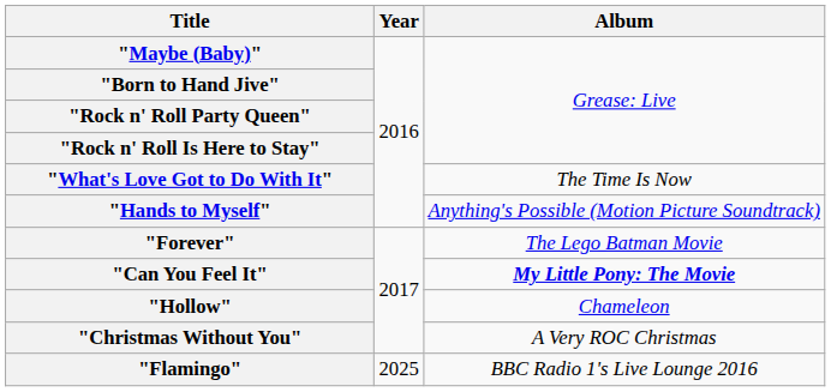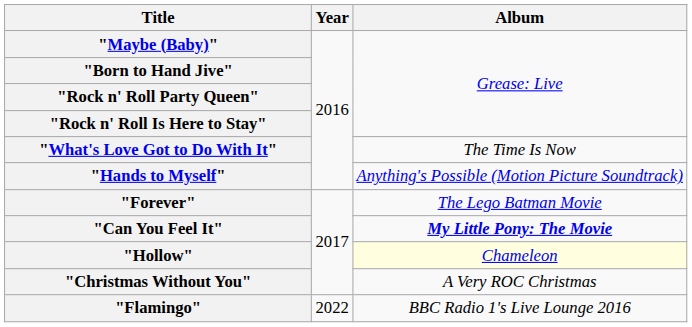 <table class="wikitable plainrowheaders" style="text-align:center;" border="1">
 <tr>
 <th scope="col" style="width:18em;">Title</th>
 <th scope="col">Year</th>
 <th scope="col">Album</th>
 </tr>
 <tr>
 <th scope="row">"<a href='#'>Maybe (Baby)</a>"</th>
 <td rowspan="6">2016</td>
 <td rowspan="4"><em><a href='#'>Grease: Live</a></em></td>
 </tr>
 <tr>
 <th scope="row">"Born to Hand Jive"</th>
 </tr>
 <tr>
 <th scope="row">"Rock n' Roll Party Queen"</th>
 </tr>
 <tr>
 <th scope="row">"Rock n' Roll Is Here to Stay"</th>
 </tr>
 <tr>
 <th scope="row">"<a href='#'>What's Love Got to Do With It</a>"</th>
 <td><em>The Time Is Now</em></td>
 </tr>
 <tr>
 <th scope="row">"<a href='#'>Hands to Myself</a>"</th>
 <td><em><a href='#'>Anything's Possible (Motion Picture Soundtrack)</a></em></td>
 </tr>
 <tr>
 <th scope="row">"Forever"</th>
 <td rowspan="4">2017</td>
 <td><em><a href='#'>The Lego Batman Movie</a></em></td>
 </tr>
 <tr>
 <th scope="row">"Can You Feel It"</th>
 <td><strong><em><a href='#'>My Little Pony: The Movie</a></em></strong></td>
 </tr>
 <tr>
 <th scope="row">"Hollow"<br></th>
-<td><em><a href='#'>Chameleon</a></em></td>
+<td style="background: lightyellow;"><em><a href='#'>Chameleon</a></em></td>
 </tr>
 <tr>
 <th scope="row">"Christmas Without You"</th>
 <td><em>A Very ROC Christmas</em></td>
 </tr>
 <tr>
 <th scope="row">"Flamingo"</th>
-<td>2025</td>
+<td>2022</td>
 <td><em>BBC Radio 1's Live Lounge 2016</em></td>
 </tr>
 </table>
